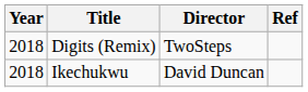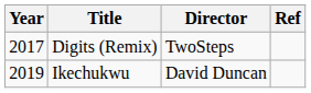 <table class="wikitable">
 <tr>
 <th>Year</th>
 <th>Title</th>
 <th>Director</th>
 <th>Ref</th>
 </tr>
 <tr>
-<td>2018</td>
+<td>2017</td>
 <td>Digits (Remix)</td>
 <td>TwoSteps</td>
 <td></td>
 </tr>
 <tr>
-<td>2018</td>
+<td>2019</td>
 <td>Ikechukwu</td>
 <td>David Duncan</td>
 <td></td>
 </tr>
 </table>
